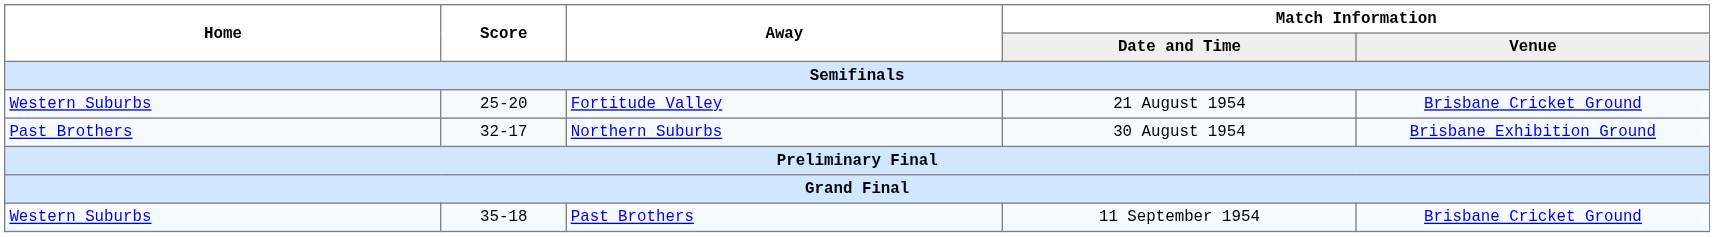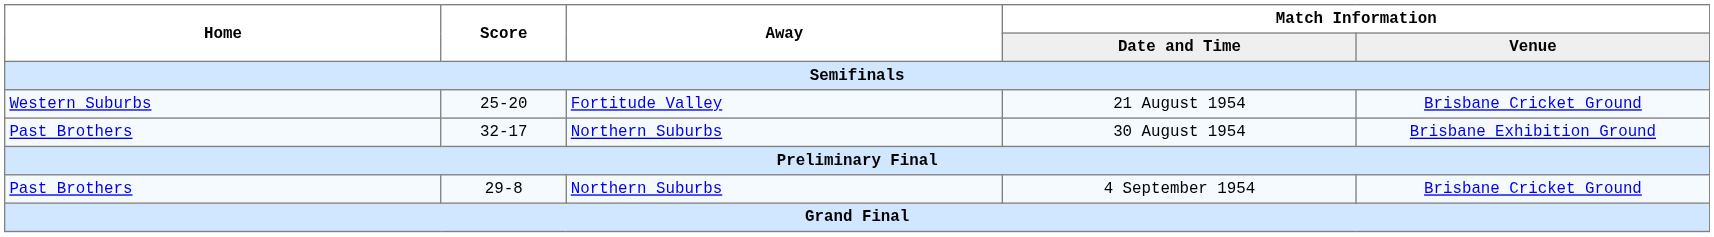 <table width="100%" cellspacing="0" cellpadding="3" border="1" style="border-collapse:collapse; font-size:90%; text-align:center;">
 <tr>
 <th rowspan="2" width="21%">Home</th>
 <th rowspan="2" width="6%">Score</th>
 <th rowspan="2" width="21%">Away</th>
 <th colspan="2">Match Information</th>
 </tr>
 <tr bgcolor="#EFEFEF">
 <th width="17%">Date and Time</th>
 <th width="17%">Venue</th>
 </tr>
 <tr bgcolor="#D0E7FF">
 <td colspan="5"><strong>Semifinals</strong></td>
 </tr>
 <tr bgcolor="#F5FAFF">
 <td align="left"> <a href='#'>Western Suburbs</a></td>
 <td>25-20</td>
 <td align="left"> <a href='#'>Fortitude Valley</a></td>
 <td>21 August 1954</td>
 <td><a href='#'>Brisbane Cricket Ground</a></td>
 </tr>
 <tr bgcolor="#F5FAFF">
 <td align="left"> <a href='#'>Past Brothers</a></td>
 <td>32-17</td>
 <td align="left"> <a href='#'>Northern Suburbs</a></td>
 <td>30 August 1954</td>
 <td><a href='#'>Brisbane Exhibition Ground</a></td>
 </tr>
 <tr bgcolor="#D0E7FF">
 <td colspan="5"><strong>Preliminary Final</strong></td>
 </tr>
+<tr bgcolor="#F5FAFF">
+<td align="left"> <a href='#'>Past Brothers</a></td>
+<td>29-8</td>
+<td align="left"> <a href='#'>Northern Suburbs</a></td>
+<td>4 September 1954</td>
+<td><a href='#'>Brisbane Cricket Ground</a></td>
+</tr>
 <tr bgcolor="#D0E7FF">
 <td colspan="5"><strong>Grand Final</strong></td>
 </tr>
-<tr bgcolor="#F5FAFF">
-<td align="left"> <a href='#'>Western Suburbs</a></td>
-<td>35-18</td>
-<td align="left"> <a href='#'>Past Brothers</a></td>
-<td>11 September 1954</td>
-<td><a href='#'>Brisbane Cricket Ground</a></td>
-</tr>
 </table>
